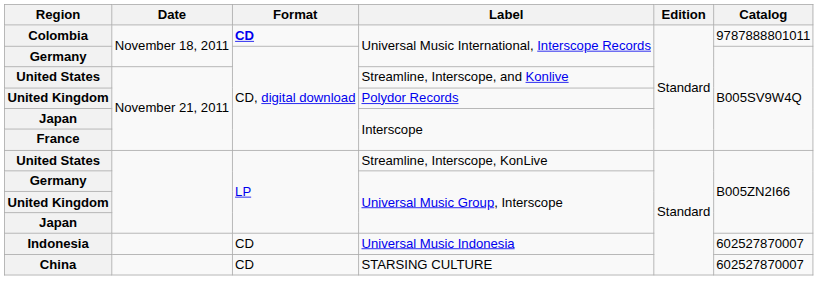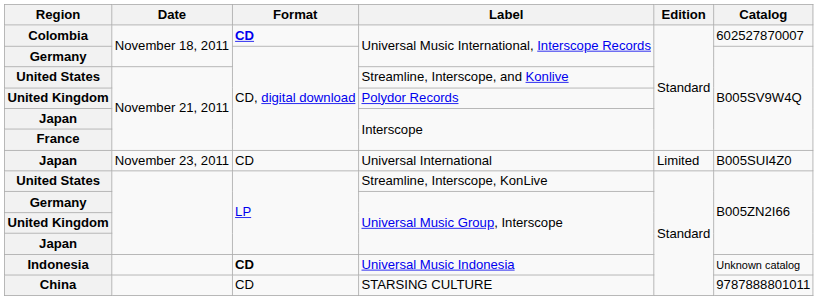 <table class="wikitable plainrowheaders">
 <tr>
 <th scope="col">Region</th>
 <th scope="col">Date</th>
 <th scope="col">Format</th>
 <th scope="col">Label</th>
 <th scope="col">Edition</th>
 <th scope="col">Catalog</th>
 </tr>
 <tr>
 <th scope="row">Colombia</th>
 <td rowspan="2">November 18, 2011</td>
 <td><strong><a href='#'>CD</a></strong></td>
 <td rowspan="2">Universal Music International, <a href='#'>Interscope Records</a></td>
 <td rowspan="6">Standard</td>
-<td>9787888801011</td>
+<td>602527870007</td>
 </tr>
 <tr>
 <th scope="row">Germany</th>
 <td rowspan="5">CD, <a href='#'>digital download</a></td>
 <td rowspan="5">B005SV9W4Q</td>
 </tr>
 <tr>
 <th scope="row">United States</th>
 <td rowspan="4">November 21, 2011</td>
 <td>Streamline, Interscope, and <a href='#'>Konlive</a></td>
 </tr>
 <tr>
 <th scope="row">United Kingdom</th>
 <td><a href='#'>Polydor Records</a></td>
 </tr>
 <tr>
 <th scope="row">Japan</th>
 <td rowspan="2">Interscope</td>
 </tr>
 <tr>
 <th scope="row">France</th>
 </tr>
 <tr>
+<th scope="row">Japan</th>
+<td>November 23, 2011</td>
+<td>CD</td>
+<td>Universal International</td>
+<td>Limited</td>
+<td>B005SUI4Z0</td>
+</tr>
+<tr>
 <th scope="row">United States</th>
 <td rowspan="4"></td>
 <td rowspan="4"><a href='#'>LP</a></td>
 <td>Streamline, Interscope, KonLive</td>
 <td rowspan="6">Standard</td>
 <td rowspan="4">B005ZN2I66</td>
 </tr>
 <tr>
 <th scope="row">Germany</th>
 <td rowspan="3"><a href='#'>Universal Music Group</a>, Interscope</td>
 </tr>
 <tr>
 <th scope="row">United Kingdom</th>
 </tr>
 <tr>
 <th scope="row">Japan</th>
 </tr>
 <tr>
 <th scope="row">Indonesia</th>
 <td></td>
-<td>CD</td>
+<td><strong>CD</strong></td>
 <td><a href='#'>Universal Music Indonesia</a></td>
-<td>602527870007</td>
+<td><small>Unknown catalog</small></td>
 </tr>
 <tr>
 <th scope="row">China</th>
 <td></td>
 <td>CD</td>
 <td>STARSING CULTURE</td>
-<td>602527870007</td>
+<td>9787888801011</td>
 </tr>
 </table>
